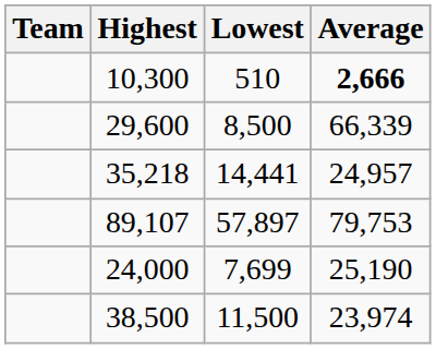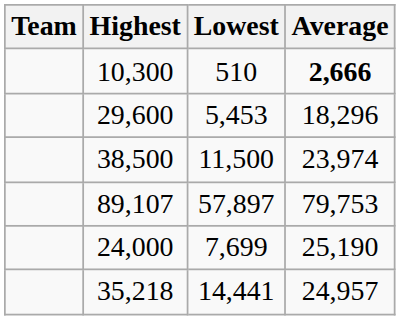 <table class="wikitable sortable">
 <tr>
 <th>Team</th>
 <th>Highest</th>
 <th>Lowest</th>
 <th>Average</th>
 </tr>
 <tr>
 <td></td>
 <td align="center">10,300</td>
 <td align="center">510</td>
 <td align="center"><strong>2,666</strong></td>
 </tr>
 <tr>
 <td></td>
 <td align="center">29,600</td>
-<td align="center">8,500</td>
-<td align="center">66,339</td>
+<td align="center">5,453</td>
+<td align="center">18,296</td>
 </tr>
 <tr>
 <td></td>
-<td align="center">35,218</td>
-<td align="center">14,441</td>
-<td align="center">24,957</td>
+<td align="center">38,500</td>
+<td align="center">11,500</td>
+<td align="center">23,974</td>
 </tr>
 <tr>
 <td></td>
 <td align="center">89,107</td>
 <td align="center">57,897</td>
 <td align="center">79,753</td>
 </tr>
 <tr>
 <td></td>
 <td align="center">24,000</td>
 <td align="center">7,699</td>
 <td align="center">25,190</td>
 </tr>
 <tr>
 <td></td>
-<td align="center">38,500</td>
-<td align="center">11,500</td>
-<td align="center">23,974</td>
+<td align="center">35,218</td>
+<td align="center">14,441</td>
+<td align="center">24,957</td>
 </tr>
 </table>
